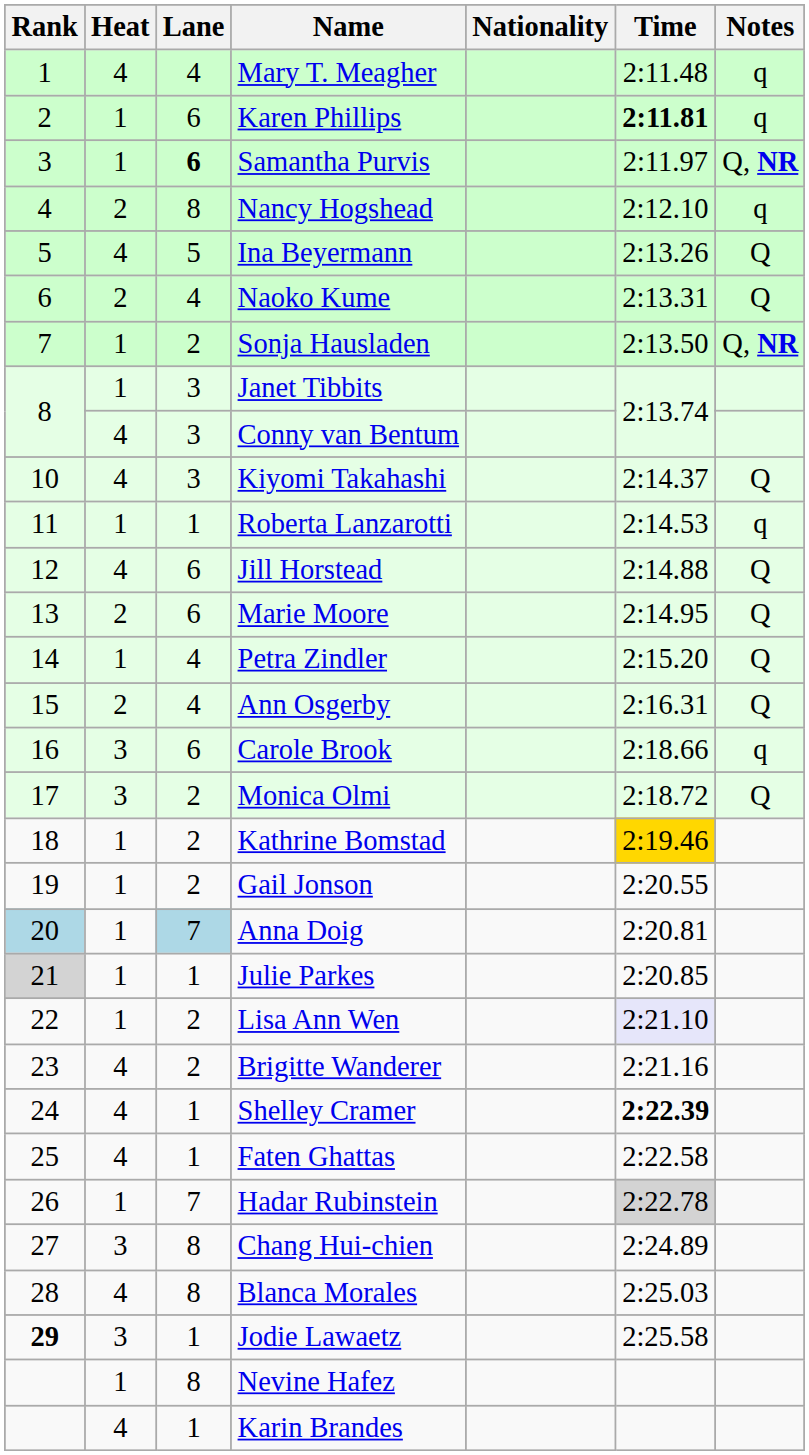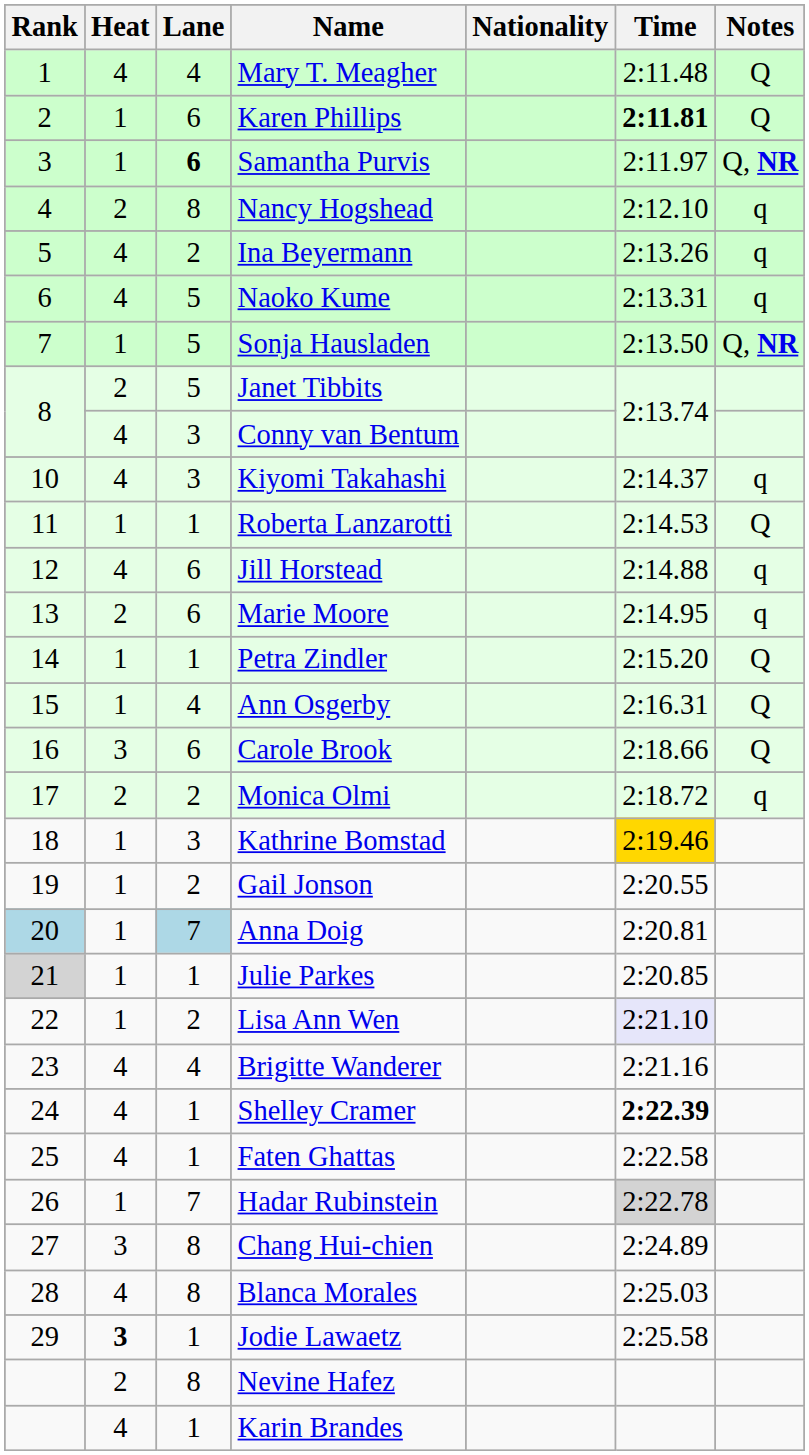 <table class="wikitable sortable" style="text-align:center">
 <tr>
 <th>Rank</th>
 <th>Heat</th>
 <th>Lane</th>
 <th>Name</th>
 <th>Nationality</th>
 <th>Time</th>
 <th>Notes</th>
 </tr>
 <tr bgcolor=#cfc>
 <td>1</td>
 <td>4</td>
 <td>4</td>
 <td align=left><a href='#'>Mary T. Meagher</a></td>
 <td align=left></td>
 <td>2:11.48</td>
-<td>q</td>
+<td>Q</td>
 </tr>
 <tr bgcolor=#cfc>
 <td>2</td>
 <td>1</td>
 <td>6</td>
 <td align=left><a href='#'>Karen Phillips</a></td>
 <td align=left></td>
 <td><strong>2:11.81</strong></td>
-<td>q</td>
+<td>Q</td>
 </tr>
 <tr bgcolor=#cfc>
 <td>3</td>
 <td>1</td>
 <td><strong>6</strong></td>
 <td align=left><a href='#'>Samantha Purvis</a></td>
 <td align=left></td>
 <td>2:11.97</td>
 <td>Q, <strong><a href='#'>NR</a></strong></td>
 </tr>
 <tr bgcolor=#cfc>
 <td>4</td>
 <td>2</td>
 <td>8</td>
 <td align=left><a href='#'>Nancy Hogshead</a></td>
 <td align=left></td>
 <td>2:12.10</td>
 <td>q</td>
 </tr>
 <tr bgcolor=#cfc>
 <td>5</td>
 <td>4</td>
-<td>5</td>
+<td>2</td>
 <td align=left><a href='#'>Ina Beyermann</a></td>
 <td align=left></td>
 <td>2:13.26</td>
-<td>Q</td>
+<td>q</td>
 </tr>
 <tr bgcolor=#cfc>
 <td>6</td>
-<td>2</td>
 <td>4</td>
+<td>5</td>
 <td align=left><a href='#'>Naoko Kume</a></td>
 <td align=left></td>
 <td>2:13.31</td>
-<td>Q</td>
+<td>q</td>
 </tr>
 <tr bgcolor=#cfc>
 <td>7</td>
 <td>1</td>
-<td>2</td>
+<td>5</td>
 <td align=left><a href='#'>Sonja Hausladen</a></td>
 <td align=left></td>
 <td>2:13.50</td>
 <td>Q, <strong><a href='#'>NR</a></strong></td>
 </tr>
 <tr bgcolor=e5ffe5>
 <td rowspan=2>8</td>
-<td>1</td>
-<td>3</td>
+<td>2</td>
+<td>5</td>
 <td align=left><a href='#'>Janet Tibbits</a></td>
 <td align=left></td>
 <td rowspan=2>2:13.74</td>
 <td></td>
 </tr>
 <tr bgcolor=e5ffe5>
 <td>4</td>
 <td>3</td>
 <td align=left><a href='#'>Conny van Bentum</a></td>
 <td align=left></td>
 <td></td>
 </tr>
 <tr bgcolor=e5ffe5>
 <td>10</td>
 <td>4</td>
 <td>3</td>
 <td align=left><a href='#'>Kiyomi Takahashi</a></td>
 <td align=left></td>
 <td>2:14.37</td>
-<td>Q</td>
+<td>q</td>
 </tr>
 <tr bgcolor=e5ffe5>
 <td>11</td>
 <td>1</td>
 <td>1</td>
 <td align=left><a href='#'>Roberta Lanzarotti</a></td>
 <td align=left></td>
 <td>2:14.53</td>
-<td>q</td>
+<td>Q</td>
 </tr>
 <tr bgcolor=e5ffe5>
 <td>12</td>
 <td>4</td>
 <td>6</td>
 <td align=left><a href='#'>Jill Horstead</a></td>
 <td align=left></td>
 <td>2:14.88</td>
-<td>Q</td>
+<td>q</td>
 </tr>
 <tr bgcolor=e5ffe5>
 <td>13</td>
 <td>2</td>
 <td>6</td>
 <td align=left><a href='#'>Marie Moore</a></td>
 <td align=left></td>
 <td>2:14.95</td>
-<td>Q</td>
+<td>q</td>
 </tr>
 <tr bgcolor=e5ffe5>
 <td>14</td>
 <td>1</td>
-<td>4</td>
+<td>1</td>
 <td align=left><a href='#'>Petra Zindler</a></td>
 <td align=left></td>
 <td>2:15.20</td>
 <td>Q</td>
 </tr>
 <tr bgcolor=e5ffe5>
 <td>15</td>
-<td>2</td>
+<td>1</td>
 <td>4</td>
 <td align=left><a href='#'>Ann Osgerby</a></td>
 <td align=left></td>
 <td>2:16.31</td>
 <td>Q</td>
 </tr>
 <tr bgcolor=e5ffe5>
 <td>16</td>
 <td>3</td>
 <td>6</td>
 <td align=left><a href='#'>Carole Brook</a></td>
 <td align=left></td>
 <td>2:18.66</td>
-<td>q</td>
+<td>Q</td>
 </tr>
 <tr bgcolor=e5ffe5>
 <td>17</td>
-<td>3</td>
+<td>2</td>
 <td>2</td>
 <td align=left><a href='#'>Monica Olmi</a></td>
 <td align=left></td>
 <td>2:18.72</td>
-<td>Q</td>
+<td>q</td>
 </tr>
 <tr>
 <td>18</td>
 <td>1</td>
-<td>2</td>
+<td>3</td>
 <td align=left><a href='#'>Kathrine Bomstad</a></td>
 <td align=left></td>
 <td style="background: gold;">2:19.46</td>
 <td></td>
 </tr>
 <tr>
 <td>19</td>
 <td>1</td>
 <td>2</td>
 <td align=left><a href='#'>Gail Jonson</a></td>
 <td align=left></td>
 <td>2:20.55</td>
 <td></td>
 </tr>
 <tr>
 <td style="background: lightblue;">20</td>
 <td>1</td>
 <td style="background: lightblue;">7</td>
 <td align=left><a href='#'>Anna Doig</a></td>
 <td align=left></td>
 <td>2:20.81</td>
 <td></td>
 </tr>
 <tr>
 <td style="background: lightgrey;">21</td>
 <td>1</td>
 <td>1</td>
 <td align=left><a href='#'>Julie Parkes</a></td>
 <td align=left></td>
 <td>2:20.85</td>
 <td></td>
 </tr>
 <tr>
 <td>22</td>
 <td>1</td>
 <td>2</td>
 <td align=left><a href='#'>Lisa Ann Wen</a></td>
 <td align=left></td>
 <td style="background: lavender;">2:21.10</td>
 <td></td>
 </tr>
 <tr>
 <td>23</td>
 <td>4</td>
-<td>2</td>
+<td>4</td>
 <td align=left><a href='#'>Brigitte Wanderer</a></td>
 <td align=left></td>
 <td>2:21.16</td>
 <td></td>
 </tr>
 <tr>
 <td>24</td>
 <td>4</td>
 <td>1</td>
 <td align=left><a href='#'>Shelley Cramer</a></td>
 <td align=left></td>
 <td><strong>2:22.39</strong></td>
 <td></td>
 </tr>
 <tr>
 <td>25</td>
 <td>4</td>
 <td>1</td>
 <td align=left><a href='#'>Faten Ghattas</a></td>
 <td align=left></td>
 <td>2:22.58</td>
 <td></td>
 </tr>
 <tr>
 <td>26</td>
 <td>1</td>
 <td>7</td>
 <td align=left><a href='#'>Hadar Rubinstein</a></td>
 <td align=left></td>
 <td style="background: lightgrey;">2:22.78</td>
 <td></td>
 </tr>
 <tr>
 <td>27</td>
 <td>3</td>
 <td>8</td>
 <td align=left><a href='#'>Chang Hui-chien</a></td>
 <td align=left></td>
 <td>2:24.89</td>
 <td></td>
 </tr>
 <tr>
 <td>28</td>
 <td>4</td>
 <td>8</td>
 <td align=left><a href='#'>Blanca Morales</a></td>
 <td align=left></td>
 <td>2:25.03</td>
 <td></td>
 </tr>
 <tr>
-<td><strong>29</strong></td>
-<td>3</td>
+<td>29</td>
+<td><strong>3</strong></td>
 <td>1</td>
 <td align=left><a href='#'>Jodie Lawaetz</a></td>
 <td align=left></td>
 <td>2:25.58</td>
 <td></td>
 </tr>
 <tr>
 <td></td>
-<td>1</td>
+<td>2</td>
 <td>8</td>
 <td align=left><a href='#'>Nevine Hafez</a></td>
 <td align=left></td>
 <td></td>
 <td></td>
 </tr>
 <tr>
 <td></td>
 <td>4</td>
 <td>1</td>
 <td align=left><a href='#'>Karin Brandes</a></td>
 <td align=left></td>
 <td></td>
 <td></td>
 </tr>
 </table>
